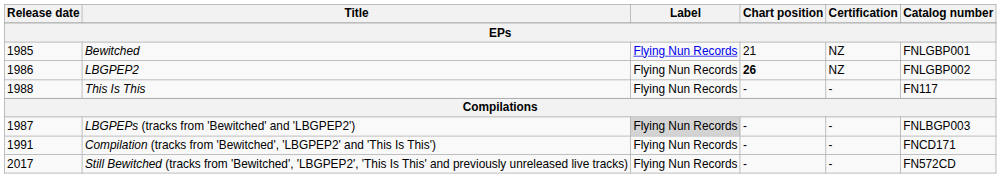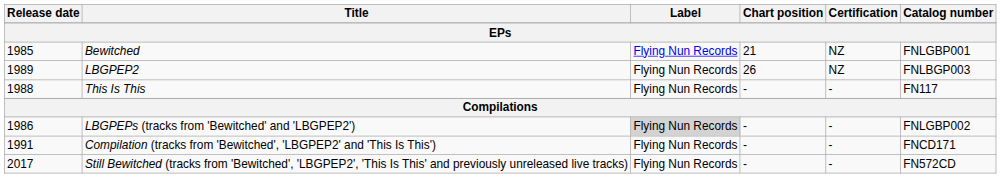 <table class="wikitable">
 <tr>
 <th>Release date</th>
 <th>Title</th>
 <th>Label</th>
 <th>Chart position</th>
 <th>Certification</th>
 <th>Catalog number</th>
 </tr>
 <tr>
 </tr>
 <tr>
 </tr>
 <tr bgcolor="#DDDDDD">
 <th colspan=7>EPs</th>
 </tr>
 <tr>
 <td>1985</td>
 <td><em>Bewitched</em></td>
 <td><a href='#'>Flying Nun Records</a></td>
 <td>21</td>
 <td>NZ</td>
 <td>FNLGBP001</td>
 </tr>
 <tr>
-<td>1986</td>
+<td>1989</td>
 <td><em>LBGPEP2</em></td>
 <td>Flying Nun Records</td>
-<td><strong>26</strong></td>
+<td>26</td>
 <td>NZ</td>
-<td>FNLGBP002</td>
+<td>FNLBGP003</td>
 </tr>
 <tr>
 <td>1988</td>
 <td><em>This Is This</em></td>
 <td>Flying Nun Records</td>
 <td>-</td>
 <td>-</td>
 <td>FN117</td>
 </tr>
 <tr>
 </tr>
 <tr>
 </tr>
 <tr bgcolor="#DDDDDD">
 <th colspan=7>Compilations</th>
 </tr>
 <tr>
-<td>1987</td>
+<td>1986</td>
 <td><em>LBGPEPs</em> (tracks from 'Bewitched' and 'LBGPEP2')</td>
 <td style="background: lightgrey;">Flying Nun Records</td>
 <td>-</td>
 <td>-</td>
-<td>FNLBGP003</td>
+<td>FNLGBP002</td>
 </tr>
 <tr>
 <td>1991</td>
 <td><em>Compilation</em> (tracks from 'Bewitched', 'LBGPEP2' and 'This Is This')</td>
 <td>Flying Nun Records</td>
 <td>-</td>
 <td>-</td>
 <td>FNCD171</td>
 </tr>
 <tr>
 <td>2017</td>
 <td><em>Still Bewitched</em> (tracks from 'Bewitched', 'LBGPEP2', 'This Is This' and previously unreleased live tracks)</td>
 <td>Flying Nun Records</td>
 <td>-</td>
 <td>-</td>
 <td>FN572CD</td>
 </tr>
 </table>
